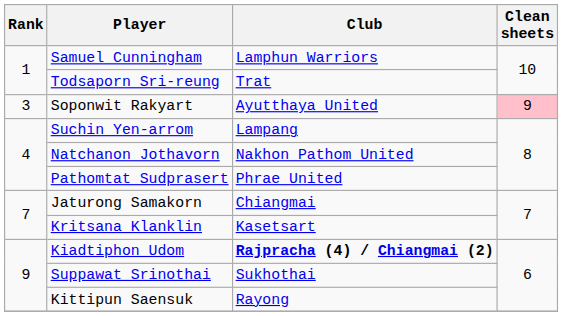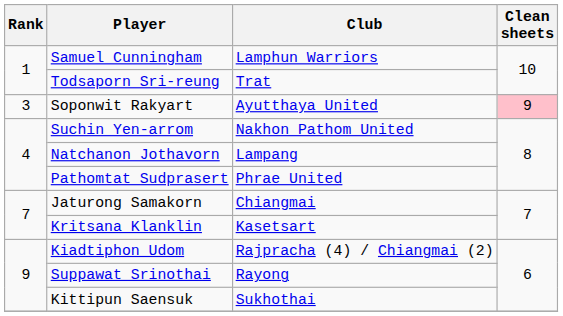 <table class="wikitable" style="text-align:center">
 <tr>
 <th>Rank</th>
 <th>Player</th>
 <th>Club</th>
 <th>Clean<br>sheets</th>
 </tr>
 <tr>
 <td rowspan="2">1</td>
 <td align="left"> <a href='#'>Samuel Cunningham</a></td>
 <td align="left"><a href='#'>Lamphun Warriors</a></td>
 <td rowspan="2">10</td>
 </tr>
 <tr>
 <td align="left"> <a href='#'>Todsaporn Sri-reung</a></td>
 <td align="left"><a href='#'>Trat</a></td>
 </tr>
 <tr>
 <td>3</td>
 <td align="left"> Soponwit Rakyart</td>
 <td align="left"><a href='#'>Ayutthaya United</a></td>
 <td style="background: pink;">9</td>
 </tr>
 <tr>
 <td rowspan="3">4</td>
 <td align="left"> <a href='#'>Suchin Yen-arrom</a></td>
-<td align="left"><a href='#'>Lampang</a></td>
+<td align="left"><a href='#'>Nakhon Pathom United</a></td>
 <td rowspan="3">8</td>
 </tr>
 <tr>
 <td align="left"> <a href='#'>Natchanon Jothavorn</a></td>
-<td align="left"><a href='#'>Nakhon Pathom United</a></td>
+<td align="left"><a href='#'>Lampang</a></td>
 </tr>
 <tr>
 <td align="left"> <a href='#'>Pathomtat Sudprasert</a></td>
 <td align="left"><a href='#'>Phrae United</a></td>
 </tr>
 <tr>
 <td rowspan="2">7</td>
 <td align="left"> Jaturong Samakorn</td>
 <td align="left"><a href='#'>Chiangmai</a></td>
 <td rowspan="2">7</td>
 </tr>
 <tr>
 <td align="left"> <a href='#'>Kritsana Klanklin</a></td>
 <td align="left"><a href='#'>Kasetsart</a></td>
 </tr>
 <tr>
 <td rowspan="3">9</td>
 <td align="left"> <a href='#'>Kiadtiphon Udom</a></td>
-<td align="left"><strong><a href='#'>Rajpracha</a> (4) / <a href='#'>Chiangmai</a> (2)</strong></td>
+<td align="left"><a href='#'>Rajpracha</a> (4) / <a href='#'>Chiangmai</a> (2)</td>
 <td rowspan="3">6</td>
 </tr>
 <tr>
 <td align="left"> <a href='#'>Suppawat Srinothai</a></td>
-<td align="left"><a href='#'>Sukhothai</a></td>
+<td align="left"><a href='#'>Rayong</a></td>
 </tr>
 <tr>
 <td align="left"> Kittipun Saensuk</td>
-<td align="left"><a href='#'>Rayong</a></td>
+<td align="left"><a href='#'>Sukhothai</a></td>
 </tr>
 <tr>
 </tr>
 </table>
